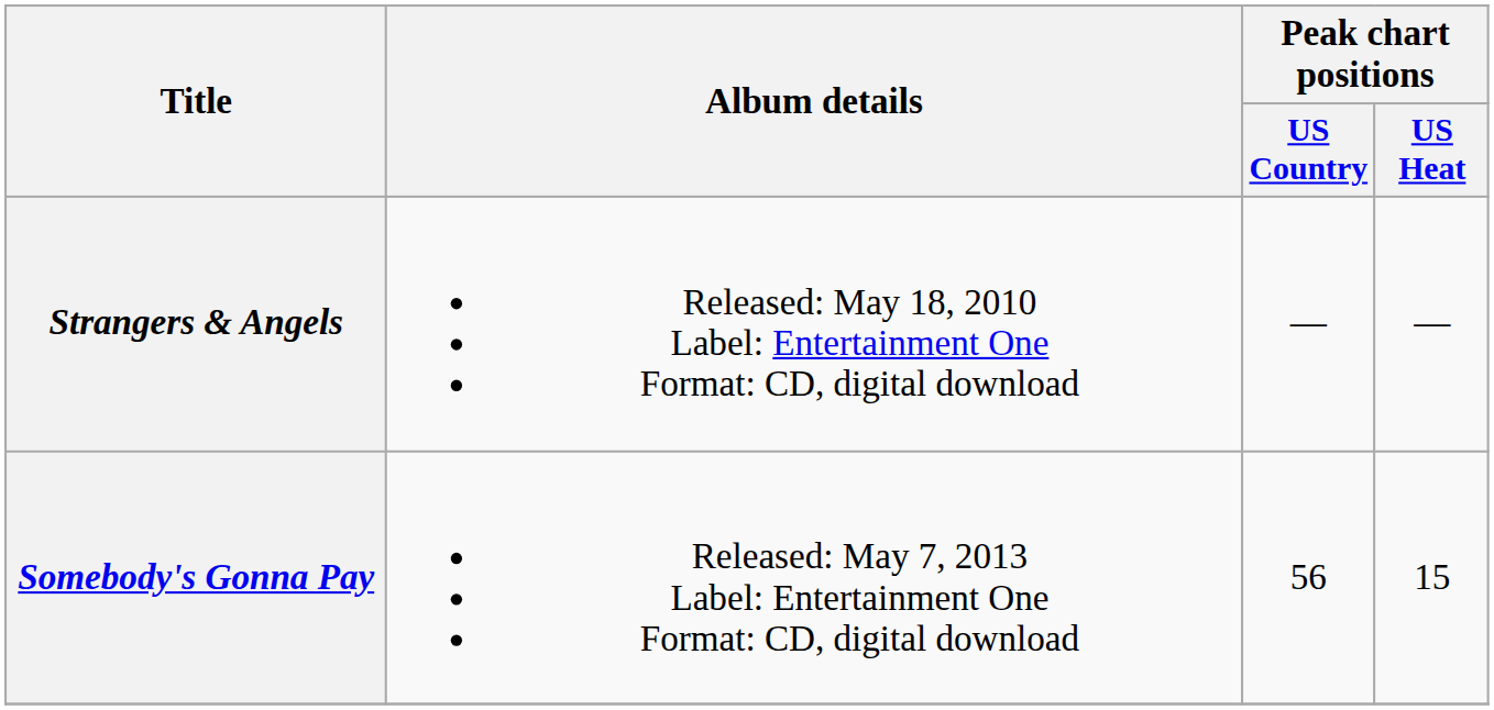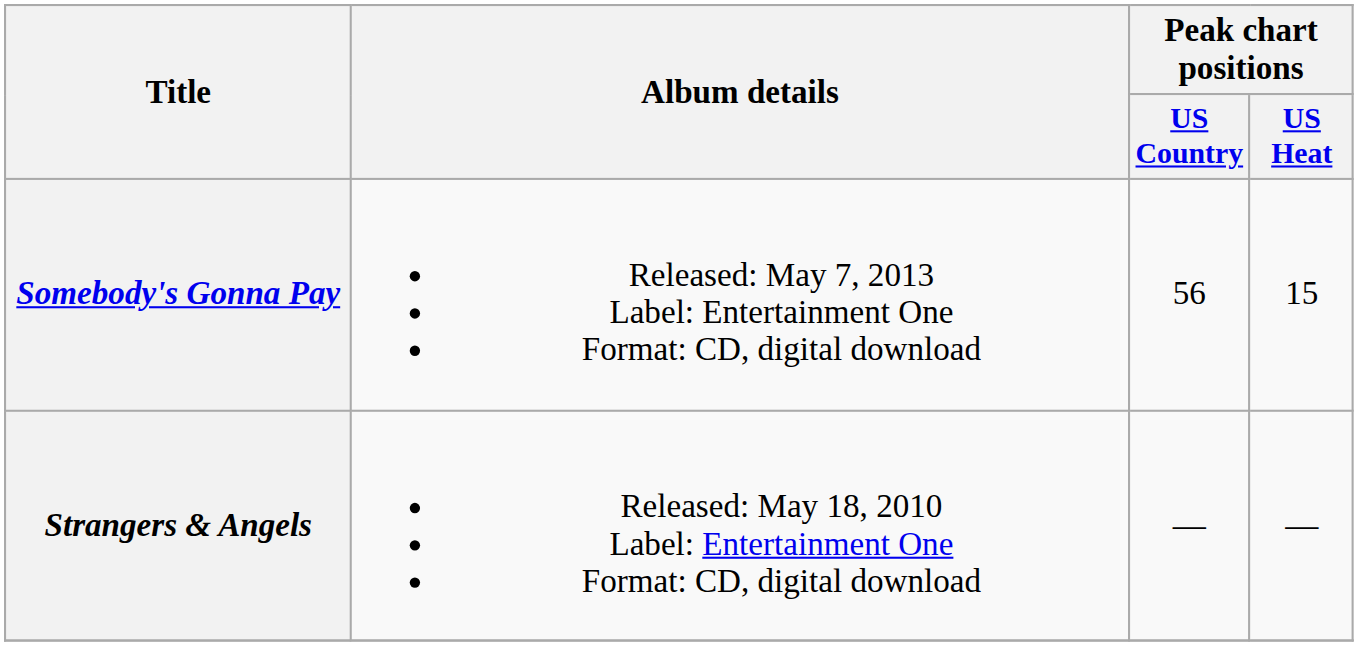 <table class="wikitable plainrowheaders" style="text-align:center;">
 <tr>
 <th scope="col" rowspan="2" style="width:10em;">Title</th>
 <th scope="col" rowspan="2" style="width:23em;">Album details</th>
 <th scope="col" colspan="2">Peak chart positions</th>
 </tr>
 <tr>
 <th scope="col" style="width:3em;font-size:90%;"><a href='#'>US<br>Country</a><br></th>
 <th scope="col" style="width:3em;font-size:90%;"><a href='#'>US<br>Heat</a><br></th>
 </tr>
 <tr>
+<th scope="row"><em><a href='#'>Somebody's Gonna Pay</a></em></th>
+<td><br><ul><li>Released: May 7, 2013</li><li>Label: Entertainment One</li><li>Format: CD, digital download</li></ul></td>
+<td>56</td>
+<td>15</td>
+</tr>
+<tr>
 <th scope="row"><em>Strangers & Angels</em></th>
 <td><br><ul><li>Released: May 18, 2010</li><li>Label: <a href='#'>Entertainment One</a></li><li>Format: CD, digital download</li></ul></td>
 <td>—</td>
 <td>—</td>
 </tr>
 <tr>
-<th scope="row"><em><a href='#'>Somebody's Gonna Pay</a></em></th>
-<td><br><ul><li>Released: May 7, 2013</li><li>Label: Entertainment One</li><li>Format: CD, digital download</li></ul></td>
-<td>56</td>
-<td>15</td>
-</tr>
-<tr>
 </tr>
 </table>
